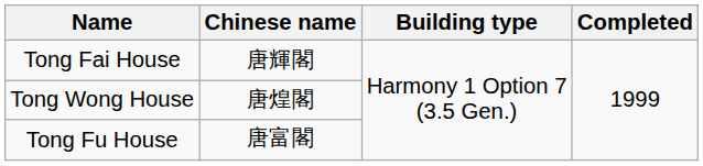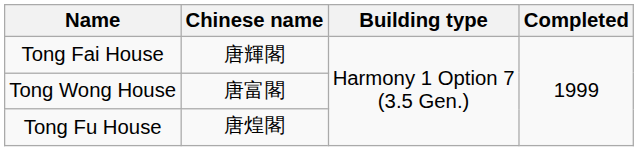 <table class="wikitable" style="text-align: center">
 <tr>
 <th>Name</th>
 <th>Chinese name</th>
 <th>Building type</th>
 <th>Completed</th>
 </tr>
 <tr>
 <td>Tong Fai House</td>
 <td>唐輝閣</td>
 <td rowspan="3">Harmony 1 Option 7<br>(3.5 Gen.)</td>
 <td rowspan="3">1999</td>
 </tr>
 <tr>
 <td>Tong Wong House</td>
-<td>唐煌閣</td>
+<td>唐富閣</td>
 </tr>
 <tr>
 <td>Tong Fu House</td>
-<td>唐富閣</td>
+<td>唐煌閣</td>
 </tr>
 </table>
